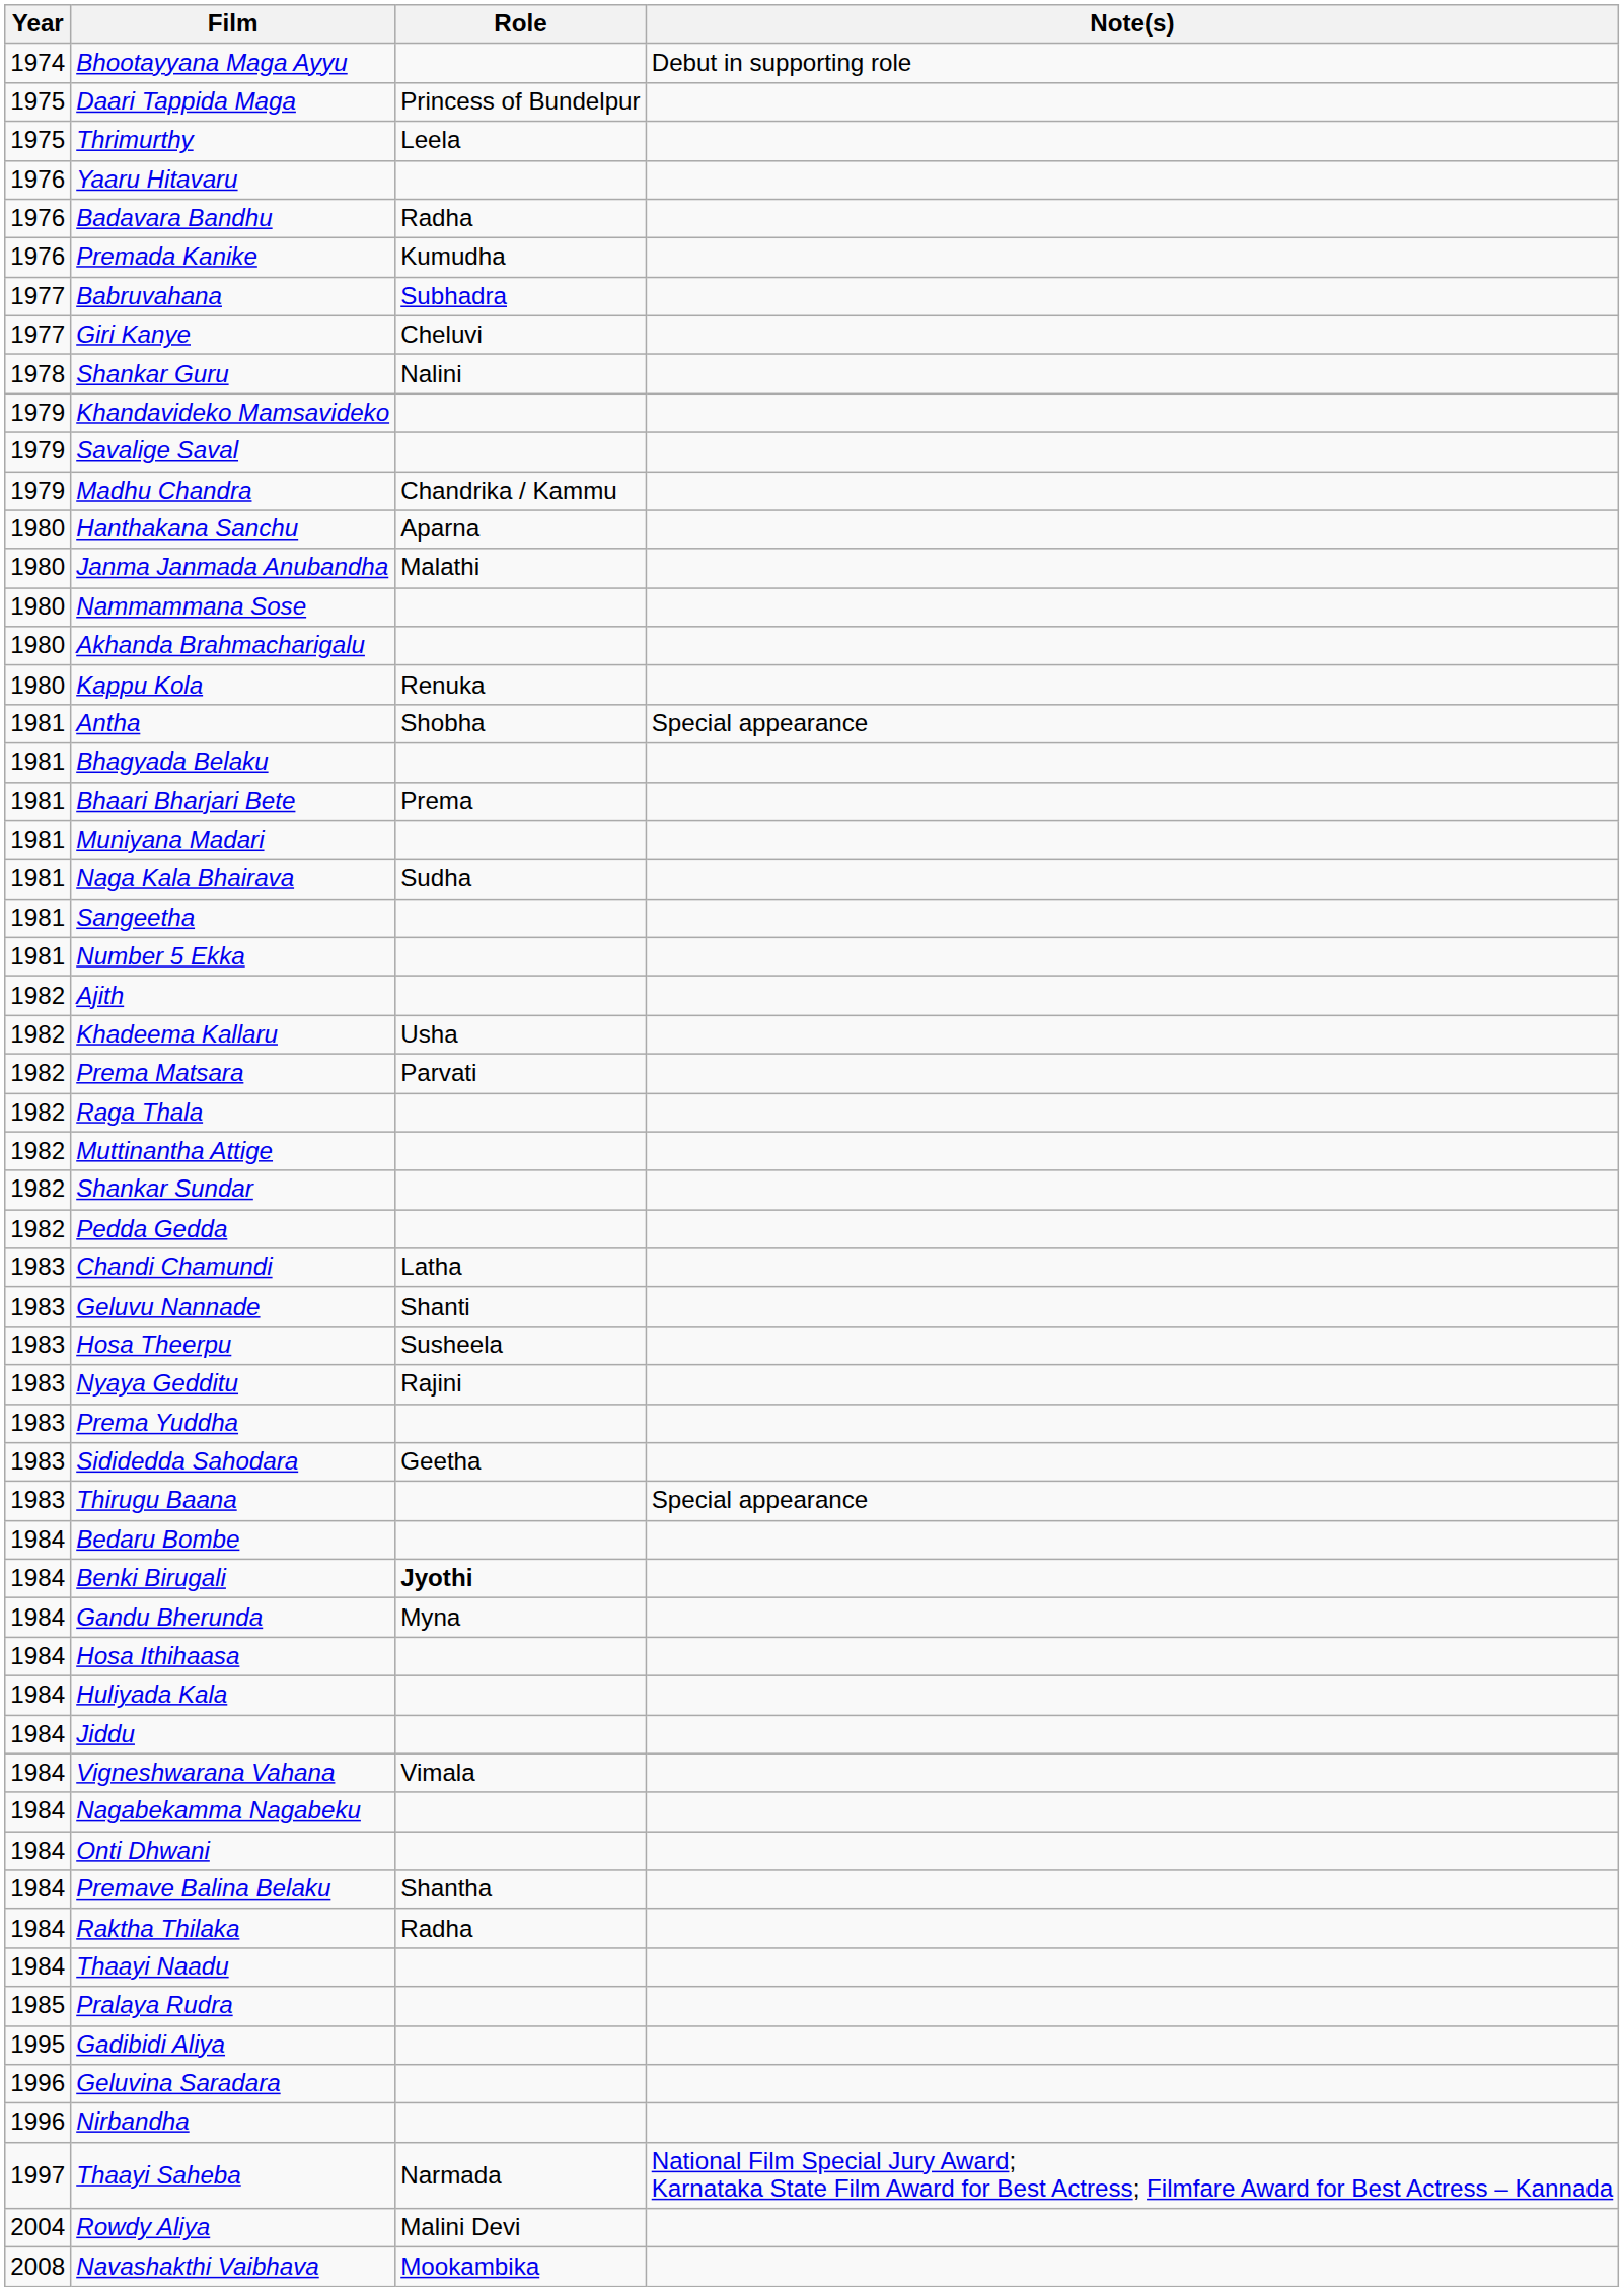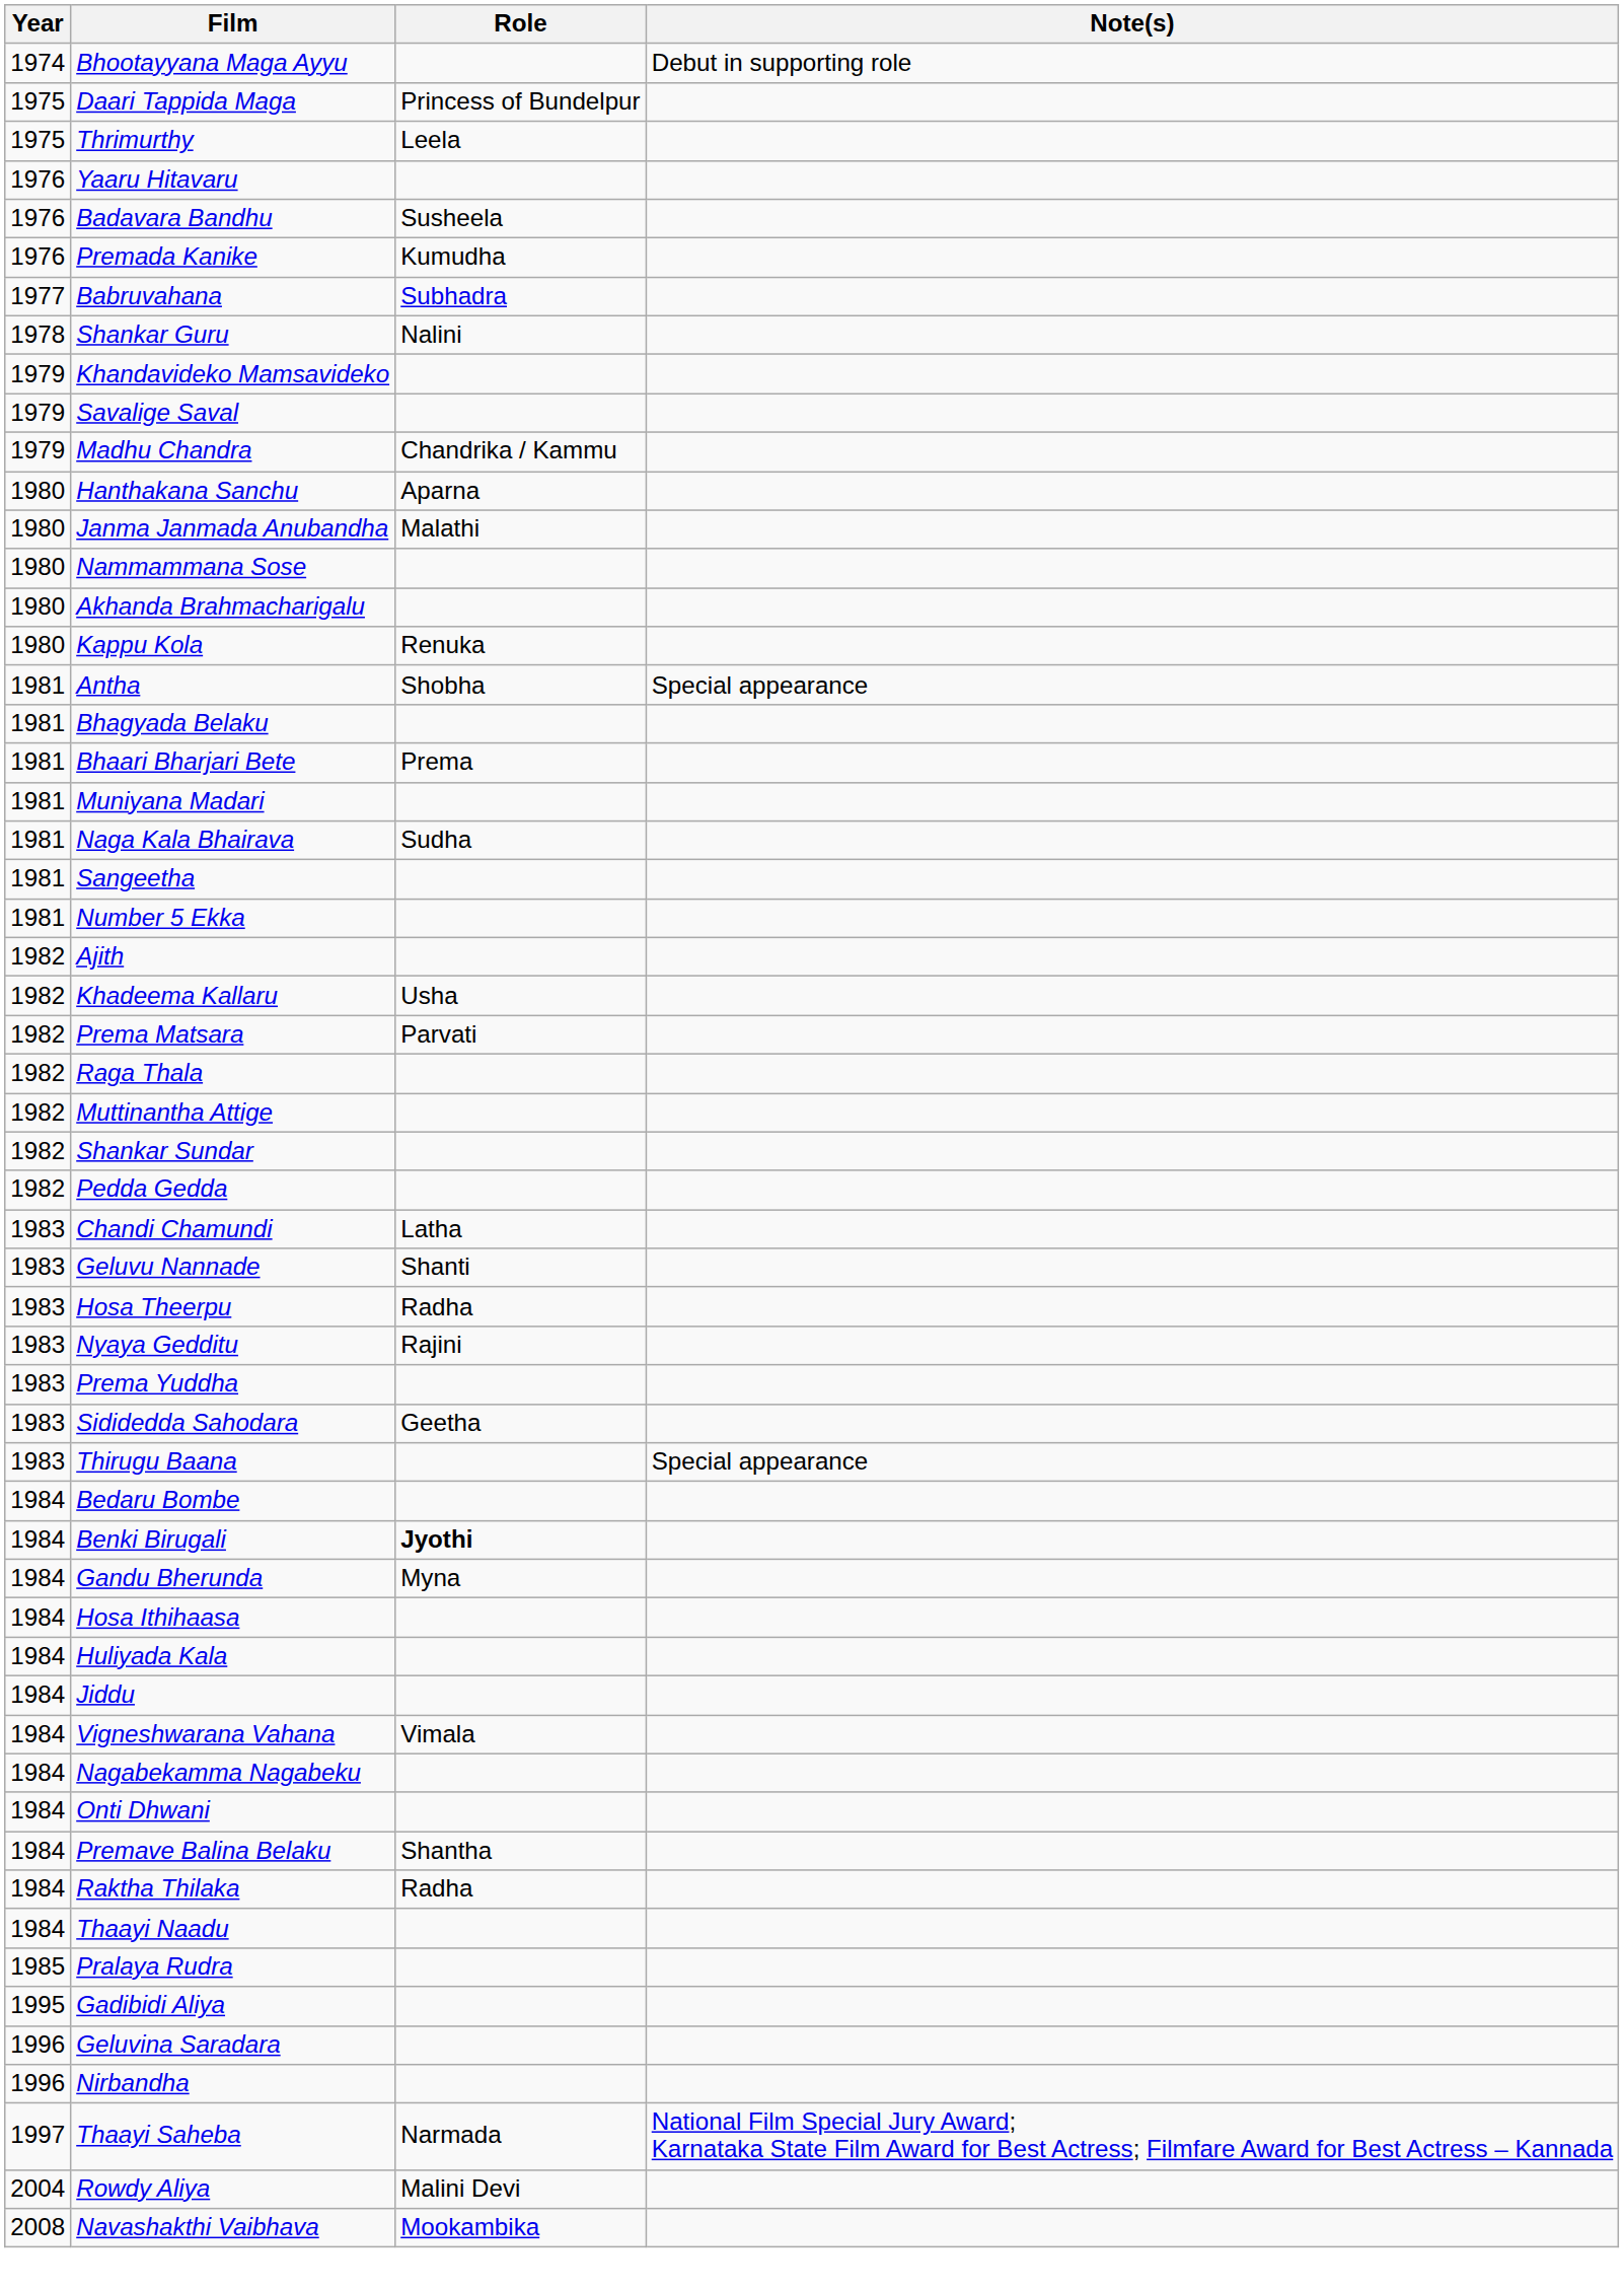 <table class="wikitable sortable">
 <tr>
 <th>Year</th>
 <th>Film</th>
 <th>Role</th>
 <th>Note(s)</th>
 </tr>
 <tr>
 <td>1974</td>
 <td><em><a href='#'>Bhootayyana Maga Ayyu</a></em></td>
 <td></td>
 <td>Debut in supporting role</td>
 </tr>
 <tr>
 <td>1975</td>
 <td><em><a href='#'>Daari Tappida Maga</a></em></td>
 <td>Princess of Bundelpur</td>
 <td></td>
 </tr>
 <tr>
 <td>1975</td>
 <td><em><a href='#'>Thrimurthy</a></em></td>
 <td>Leela</td>
 <td></td>
 </tr>
 <tr>
 <td>1976</td>
 <td><em><a href='#'>Yaaru Hitavaru</a></em></td>
 <td></td>
 <td></td>
 </tr>
 <tr>
 <td>1976</td>
 <td><em><a href='#'>Badavara Bandhu</a></em></td>
-<td>Radha</td>
+<td>Susheela</td>
 <td></td>
 </tr>
 <tr>
 <td>1976</td>
 <td><em><a href='#'>Premada Kanike</a></em></td>
 <td>Kumudha</td>
 <td></td>
 </tr>
 <tr>
 <td>1977</td>
 <td><em><a href='#'>Babruvahana</a></em></td>
 <td><a href='#'>Subhadra</a></td>
-<td></td>
-</tr>
-<tr>
-<td>1977</td>
-<td><em><a href='#'>Giri Kanye</a></em></td>
-<td>Cheluvi</td>
 <td></td>
 </tr>
 <tr>
 <td>1978</td>
 <td><em><a href='#'>Shankar Guru</a></em></td>
 <td>Nalini</td>
 <td></td>
 </tr>
 <tr>
 <td>1979</td>
 <td><em><a href='#'>Khandavideko Mamsavideko</a></em></td>
 <td></td>
 <td></td>
 </tr>
 <tr>
 <td>1979</td>
 <td><em><a href='#'>Savalige Saval</a></em></td>
 <td></td>
 <td></td>
 </tr>
 <tr>
 <td>1979</td>
 <td><em><a href='#'>Madhu Chandra</a></em></td>
 <td>Chandrika / Kammu</td>
 <td></td>
 </tr>
 <tr>
 <td>1980</td>
 <td><em><a href='#'>Hanthakana Sanchu</a></em></td>
 <td>Aparna</td>
 <td></td>
 </tr>
 <tr>
 <td>1980</td>
 <td><em><a href='#'>Janma Janmada Anubandha</a></em></td>
 <td>Malathi</td>
 <td></td>
 </tr>
 <tr>
 <td>1980</td>
 <td><em><a href='#'>Nammammana Sose</a></em></td>
 <td></td>
 <td></td>
 </tr>
 <tr>
 <td>1980</td>
 <td><em><a href='#'>Akhanda Brahmacharigalu</a></em></td>
 <td></td>
 <td></td>
 </tr>
 <tr>
 <td>1980</td>
 <td><em><a href='#'>Kappu Kola</a></em></td>
 <td>Renuka</td>
 <td></td>
 </tr>
 <tr>
 <td>1981</td>
 <td><em><a href='#'>Antha</a></em></td>
 <td>Shobha</td>
 <td>Special appearance</td>
 </tr>
 <tr>
 <td>1981</td>
 <td><em><a href='#'>Bhagyada Belaku</a></em></td>
 <td></td>
 <td></td>
 </tr>
 <tr>
 <td>1981</td>
 <td><em><a href='#'>Bhaari Bharjari Bete</a></em></td>
 <td>Prema</td>
 <td></td>
 </tr>
 <tr>
 <td>1981</td>
 <td><em><a href='#'>Muniyana Madari</a></em></td>
 <td></td>
 <td></td>
 </tr>
 <tr>
 <td>1981</td>
 <td><em><a href='#'>Naga Kala Bhairava</a></em></td>
 <td>Sudha</td>
 <td></td>
 </tr>
 <tr>
 <td>1981</td>
 <td><em><a href='#'>Sangeetha</a></em></td>
 <td></td>
 <td></td>
 </tr>
 <tr>
 <td>1981</td>
 <td><em><a href='#'>Number 5 Ekka</a></em></td>
 <td></td>
 <td></td>
 </tr>
 <tr>
 <td>1982</td>
 <td><em><a href='#'>Ajith</a></em></td>
 <td></td>
 <td></td>
 </tr>
 <tr>
 <td>1982</td>
 <td><em><a href='#'>Khadeema Kallaru</a></em></td>
 <td>Usha</td>
 <td></td>
 </tr>
 <tr>
 <td>1982</td>
 <td><em><a href='#'>Prema Matsara</a></em></td>
 <td>Parvati</td>
 <td></td>
 </tr>
 <tr>
 <td>1982</td>
 <td><em><a href='#'>Raga Thala</a></em></td>
 <td></td>
 <td></td>
 </tr>
 <tr>
 <td>1982</td>
 <td><em><a href='#'>Muttinantha Attige</a></em></td>
 <td></td>
 <td></td>
 </tr>
 <tr>
 <td>1982</td>
 <td><em><a href='#'>Shankar Sundar</a></em></td>
 <td></td>
 <td></td>
 </tr>
 <tr>
 <td>1982</td>
 <td><em><a href='#'>Pedda Gedda</a></em></td>
 <td></td>
 <td></td>
 </tr>
 <tr>
 <td>1983</td>
 <td><em><a href='#'>Chandi Chamundi</a></em></td>
 <td>Latha</td>
 <td></td>
 </tr>
 <tr>
 <td>1983</td>
 <td><em><a href='#'>Geluvu Nannade</a></em></td>
 <td>Shanti</td>
 <td></td>
 </tr>
 <tr>
 <td>1983</td>
 <td><em><a href='#'>Hosa Theerpu</a></em></td>
-<td>Susheela</td>
+<td>Radha</td>
 <td></td>
 </tr>
 <tr>
 <td>1983</td>
 <td><em><a href='#'>Nyaya Gedditu</a></em></td>
 <td>Rajini</td>
 <td></td>
 </tr>
 <tr>
 <td>1983</td>
 <td><em><a href='#'>Prema Yuddha</a></em></td>
 <td></td>
 <td></td>
 </tr>
 <tr>
 <td>1983</td>
 <td><em><a href='#'>Sididedda Sahodara</a></em></td>
 <td>Geetha</td>
 <td></td>
 </tr>
 <tr>
 <td>1983</td>
 <td><em><a href='#'>Thirugu Baana</a></em></td>
 <td></td>
 <td>Special appearance</td>
 </tr>
 <tr>
 <td>1984</td>
 <td><em><a href='#'>Bedaru Bombe</a></em></td>
 <td></td>
 <td></td>
 </tr>
 <tr>
 <td>1984</td>
 <td><em><a href='#'>Benki Birugali</a></em></td>
 <td><strong>Jyothi</strong></td>
 <td></td>
 </tr>
 <tr>
 <td>1984</td>
 <td><em><a href='#'>Gandu Bherunda</a></em></td>
 <td>Myna</td>
 <td></td>
 </tr>
 <tr>
 <td>1984</td>
 <td><em><a href='#'>Hosa Ithihaasa</a></em></td>
 <td></td>
 <td></td>
 </tr>
 <tr>
 <td>1984</td>
 <td><em><a href='#'>Huliyada Kala</a></em></td>
 <td></td>
 <td></td>
 </tr>
 <tr>
 <td>1984</td>
 <td><em><a href='#'>Jiddu</a></em></td>
 <td></td>
 <td></td>
 </tr>
 <tr>
 <td>1984</td>
 <td><em><a href='#'>Vigneshwarana Vahana</a></em></td>
 <td>Vimala</td>
 <td></td>
 </tr>
 <tr>
 <td>1984</td>
 <td><em><a href='#'>Nagabekamma Nagabeku</a></em></td>
 <td></td>
 <td></td>
 </tr>
 <tr>
 <td>1984</td>
 <td><em><a href='#'>Onti Dhwani</a></em></td>
 <td></td>
 <td></td>
 </tr>
 <tr>
 <td>1984</td>
 <td><em><a href='#'>Premave Balina Belaku</a></em></td>
 <td>Shantha</td>
 <td></td>
 </tr>
 <tr>
 <td>1984</td>
 <td><em><a href='#'>Raktha Thilaka</a></em></td>
 <td>Radha</td>
 <td></td>
 </tr>
 <tr>
 <td>1984</td>
 <td><em><a href='#'>Thaayi Naadu</a></em></td>
 <td></td>
 <td></td>
 </tr>
 <tr>
 <td>1985</td>
 <td><em><a href='#'>Pralaya Rudra</a></em></td>
 <td></td>
 <td></td>
 </tr>
 <tr>
 <td>1995</td>
 <td><em><a href='#'>Gadibidi Aliya</a></em></td>
 <td></td>
 <td></td>
 </tr>
 <tr>
 <td>1996</td>
 <td><em><a href='#'>Geluvina Saradara</a></em></td>
 <td></td>
 <td></td>
 </tr>
 <tr>
 <td>1996</td>
 <td><em><a href='#'>Nirbandha</a></em></td>
 <td></td>
 <td></td>
 </tr>
 <tr>
 <td>1997</td>
 <td><em><a href='#'>Thaayi Saheba</a></em></td>
 <td>Narmada</td>
 <td><a href='#'>National Film Special Jury Award</a>; <br><a href='#'>Karnataka State Film Award for Best Actress</a>; <a href='#'>Filmfare Award for Best Actress – Kannada</a></td>
 </tr>
 <tr>
 <td>2004</td>
 <td><em><a href='#'>Rowdy Aliya</a></em></td>
 <td>Malini Devi</td>
 <td></td>
 </tr>
 <tr>
 <td>2008</td>
 <td><em><a href='#'>Navashakthi Vaibhava</a></em></td>
 <td><a href='#'>Mookambika</a></td>
 <td></td>
 </tr>
 </table>
